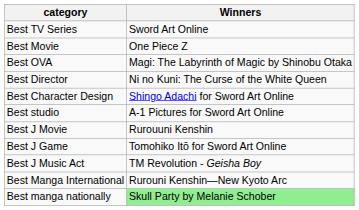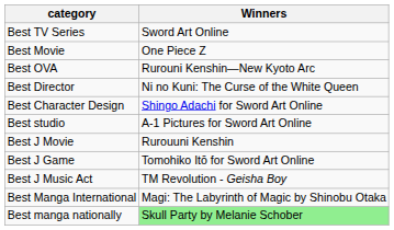 <table class="wikitable">
 <tr>
 <th>category</th>
 <th>Winners </th>
 </tr>
 <tr>
 <td>Best TV Series</td>
 <td>Sword Art Online</td>
 </tr>
 <tr>
 <td>Best Movie</td>
 <td>One Piece Z</td>
 </tr>
 <tr>
 <td>Best OVA</td>
-<td>Magi: The Labyrinth of Magic by Shinobu Otaka</td>
+<td>Rurouni Kenshin—New Kyoto Arc</td>
 </tr>
 <tr>
 <td>Best Director</td>
 <td>Ni no Kuni: The Curse of the White Queen</td>
 </tr>
 <tr>
 <td>Best Character Design</td>
 <td><a href='#'>Shingo Adachi</a> for Sword Art Online</td>
 </tr>
 <tr>
 <td>Best studio</td>
 <td>A-1 Pictures for Sword Art Online</td>
 </tr>
 <tr>
 <td>Best J Movie</td>
 <td>Rurouuni Kenshin</td>
 </tr>
 <tr>
 <td>Best J Game</td>
 <td>Tomohiko Itō for Sword Art Online</td>
 </tr>
 <tr>
 <td>Best J Music Act</td>
 <td>TM Revolution - <em>Geisha Boy</em></td>
 </tr>
 <tr>
 <td>Best Manga International</td>
-<td>Rurouni Kenshin—New Kyoto Arc</td>
+<td>Magi: The Labyrinth of Magic by Shinobu Otaka</td>
 </tr>
 <tr>
 <td>Best manga nationally</td>
 <td style="background: lightgreen;">Skull Party by Melanie Schober</td>
 </tr>
 </table>
